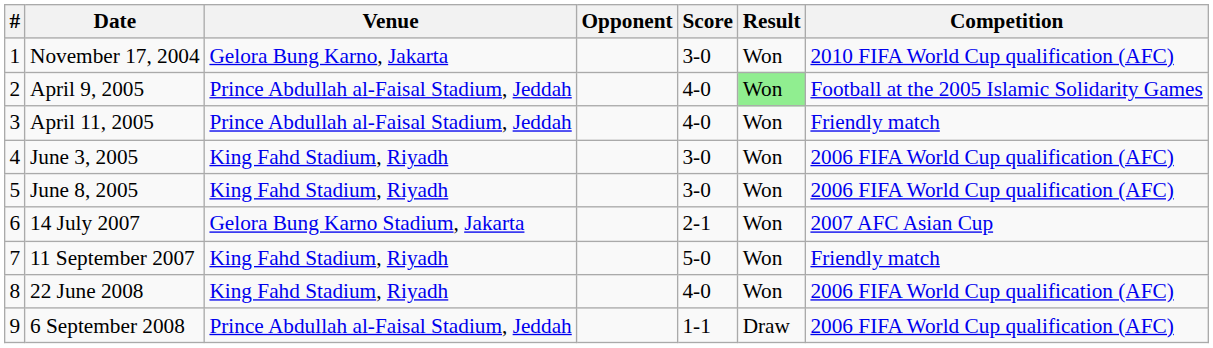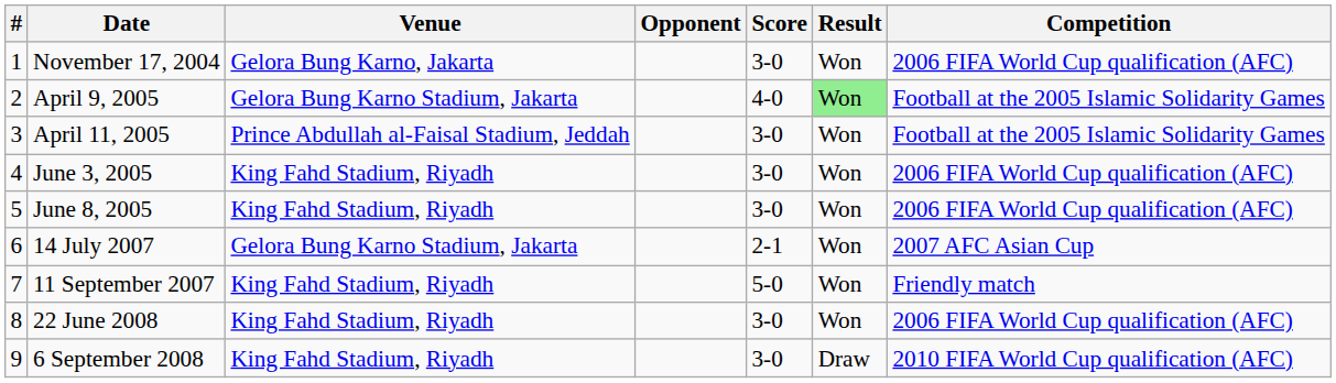 <table class="wikitable">
 <tr>
 <th>#</th>
 <th>Date</th>
 <th>Venue</th>
 <th>Opponent</th>
 <th>Score</th>
 <th>Result</th>
 <th>Competition</th>
 </tr>
 <tr>
 <td>1</td>
 <td>November 17, 2004</td>
 <td><a href='#'>Gelora Bung Karno</a>, <a href='#'>Jakarta</a></td>
 <td></td>
 <td>3-0</td>
 <td>Won</td>
-<td><a href='#'>2010 FIFA World Cup qualification (AFC)</a></td>
+<td><a href='#'>2006 FIFA World Cup qualification (AFC)</a></td>
 </tr>
 <tr>
 <td>2</td>
 <td>April 9, 2005</td>
-<td><a href='#'>Prince Abdullah al-Faisal Stadium</a>, <a href='#'>Jeddah</a></td>
+<td><a href='#'>Gelora Bung Karno Stadium</a>, <a href='#'>Jakarta</a></td>
 <td></td>
 <td>4-0</td>
 <td style="background: lightgreen;">Won</td>
 <td><a href='#'>Football at the 2005 Islamic Solidarity Games</a></td>
 </tr>
 <tr>
 <td>3</td>
 <td>April 11, 2005</td>
 <td><a href='#'>Prince Abdullah al-Faisal Stadium</a>, <a href='#'>Jeddah</a></td>
 <td></td>
-<td>4-0</td>
+<td>3-0</td>
 <td>Won</td>
-<td><a href='#'>Friendly match</a></td>
+<td><a href='#'>Football at the 2005 Islamic Solidarity Games</a></td>
 </tr>
 <tr>
 <td>4</td>
 <td>June 3, 2005</td>
 <td><a href='#'>King Fahd Stadium</a>, <a href='#'>Riyadh</a></td>
 <td></td>
 <td>3-0</td>
 <td>Won</td>
 <td><a href='#'>2006 FIFA World Cup qualification (AFC)</a></td>
 </tr>
 <tr>
 <td>5</td>
 <td>June 8, 2005</td>
 <td><a href='#'>King Fahd Stadium</a>, <a href='#'>Riyadh</a></td>
 <td></td>
 <td>3-0</td>
 <td>Won</td>
 <td><a href='#'>2006 FIFA World Cup qualification (AFC)</a></td>
 </tr>
 <tr>
 <td>6</td>
 <td>14 July 2007</td>
 <td><a href='#'>Gelora Bung Karno Stadium</a>, <a href='#'>Jakarta</a></td>
 <td></td>
 <td>2-1</td>
 <td>Won</td>
 <td><a href='#'>2007 AFC Asian Cup</a></td>
 </tr>
 <tr>
 <td>7</td>
 <td>11 September 2007</td>
 <td><a href='#'>King Fahd Stadium</a>, <a href='#'>Riyadh</a></td>
 <td></td>
 <td>5-0</td>
 <td>Won</td>
 <td><a href='#'>Friendly match</a></td>
 </tr>
 <tr>
 <td>8</td>
 <td>22 June 2008</td>
 <td><a href='#'>King Fahd Stadium</a>, <a href='#'>Riyadh</a></td>
 <td></td>
-<td>4-0</td>
+<td>3-0</td>
 <td>Won</td>
 <td><a href='#'>2006 FIFA World Cup qualification (AFC)</a></td>
 </tr>
 <tr>
 <td>9</td>
 <td>6 September 2008</td>
-<td><a href='#'>Prince Abdullah al-Faisal Stadium</a>, <a href='#'>Jeddah</a></td>
+<td><a href='#'>King Fahd Stadium</a>, <a href='#'>Riyadh</a></td>
 <td></td>
-<td>1-1</td>
+<td>3-0</td>
 <td>Draw</td>
-<td><a href='#'>2006 FIFA World Cup qualification (AFC)</a></td>
+<td><a href='#'>2010 FIFA World Cup qualification (AFC)</a></td>
 </tr>
 </table>
